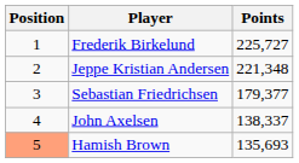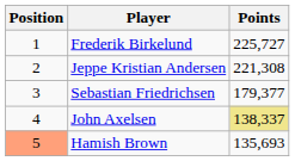 <table class=wikitable>
 <tr>
 <th>Position</th>
 <th>Player</th>
 <th>Points</th>
 </tr>
 <tr>
 <td align=center>1</td>
 <td> <a href='#'>Frederik Birkelund</a></td>
 <td align=center>225,727</td>
 </tr>
 <tr>
 <td align=center>2</td>
 <td> <a href='#'>Jeppe Kristian Andersen</a></td>
-<td align=center>221,348</td>
+<td align=center>221,308</td>
 </tr>
 <tr>
 <td align=center>3</td>
 <td> <a href='#'>Sebastian Friedrichsen</a></td>
 <td align=center>179,377</td>
 </tr>
 <tr>
 <td align=center>4</td>
 <td> <a href='#'>John Axelsen</a></td>
-<td align=center>138,337</td>
+<td align=center style="background: khaki;">138,337</td>
 </tr>
 <tr>
 <td align=center style="background: lightsalmon;">5</td>
 <td> <a href='#'>Hamish Brown</a></td>
 <td align=center>135,693</td>
 </tr>
 </table>
